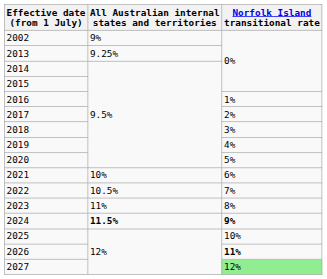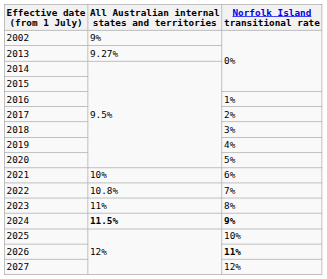 <table class="wikitable">
 <tr>
 <th>Effective date<br>(from 1 July)</th>
 <th>All Australian internal<br>states and territories</th>
 <th><a href='#'>Norfolk Island</a><br>transitional rate</th>
 </tr>
 <tr>
 <td>2002</td>
 <td>9%</td>
 <td rowspan="4">0%</td>
 </tr>
 <tr>
 <td>2013</td>
-<td>9.25%</td>
+<td>9.27%</td>
 </tr>
 <tr>
 <td>2014</td>
 <td rowspan="7">9.5%</td>
 </tr>
 <tr>
 <td>2015</td>
 </tr>
 <tr>
 <td>2016</td>
 <td>1%</td>
 </tr>
 <tr>
 <td>2017</td>
 <td>2%</td>
 </tr>
 <tr>
 <td>2018</td>
 <td>3%</td>
 </tr>
 <tr>
 <td>2019</td>
 <td>4%</td>
 </tr>
 <tr>
 <td>2020</td>
 <td>5%</td>
 </tr>
 <tr>
 <td>2021</td>
 <td>10%</td>
 <td>6%</td>
 </tr>
 <tr>
 <td>2022</td>
-<td>10.5%</td>
+<td>10.8%</td>
 <td>7%</td>
 </tr>
 <tr>
 <td>2023</td>
 <td>11%</td>
 <td>8%</td>
 </tr>
 <tr>
 <td>2024</td>
 <td><strong>11.5%</strong></td>
 <td><strong>9%</strong></td>
 </tr>
 <tr>
 <td>2025</td>
 <td rowspan="3">12%</td>
 <td>10%</td>
 </tr>
 <tr>
 <td>2026</td>
 <td><strong>11%</strong></td>
 </tr>
 <tr>
 <td>2027</td>
-<td style="background: lightgreen;">12%</td>
+<td>12%</td>
 </tr>
 </table>
